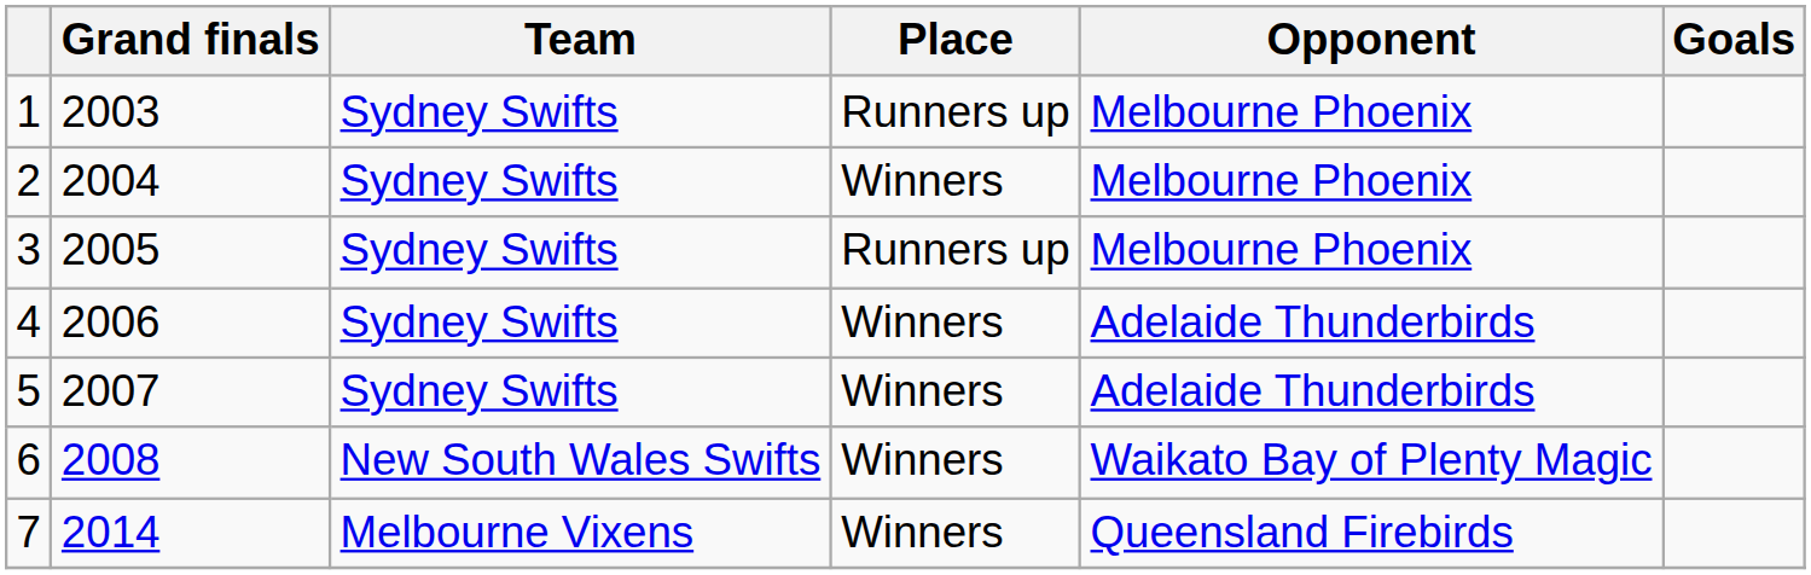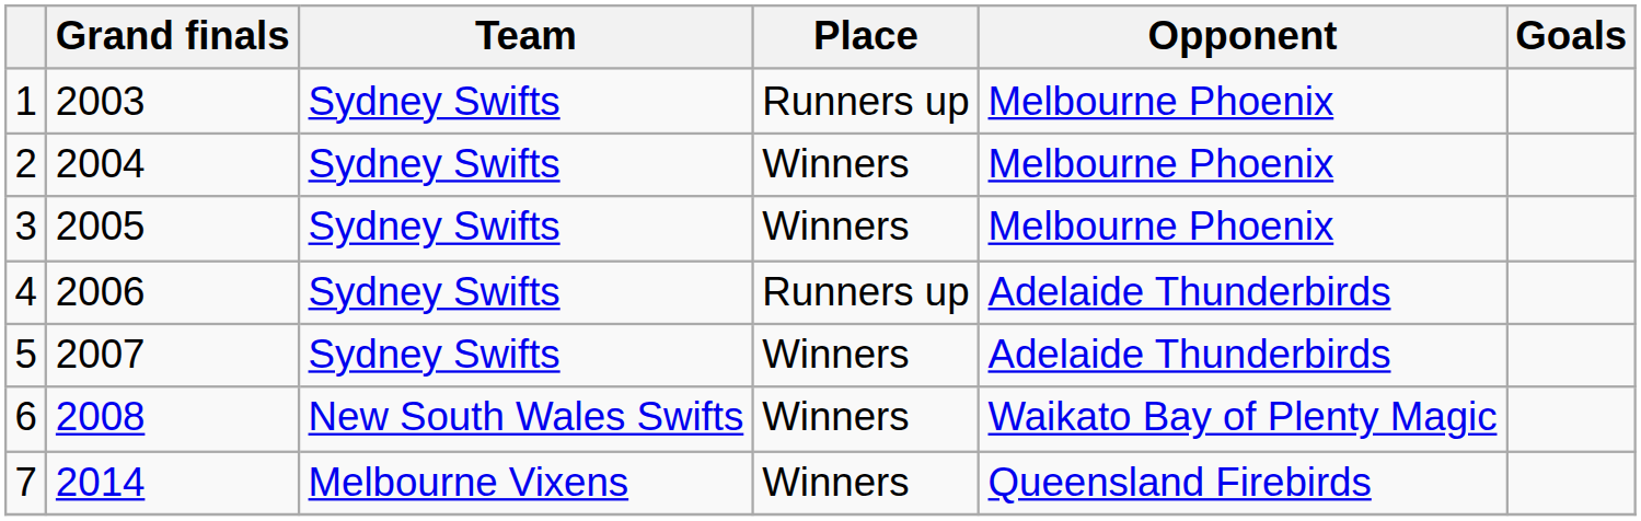 <table class="wikitable collapsible">
 <tr>
 <th></th>
 <th>Grand finals</th>
 <th>Team</th>
 <th>Place</th>
 <th>Opponent</th>
 <th>Goals</th>
 </tr>
 <tr>
 <td>1</td>
 <td>2003</td>
 <td><a href='#'>Sydney Swifts</a></td>
 <td>Runners up</td>
 <td><a href='#'>Melbourne Phoenix</a></td>
 <td></td>
 </tr>
 <tr>
 <td>2</td>
 <td>2004</td>
 <td><a href='#'>Sydney Swifts</a></td>
 <td>Winners</td>
 <td><a href='#'>Melbourne Phoenix</a></td>
 <td></td>
 </tr>
 <tr>
 <td>3</td>
 <td>2005</td>
 <td><a href='#'>Sydney Swifts</a></td>
-<td>Runners up</td>
+<td>Winners</td>
 <td><a href='#'>Melbourne Phoenix</a></td>
 <td></td>
 </tr>
 <tr>
 <td>4</td>
 <td>2006</td>
 <td><a href='#'>Sydney Swifts</a></td>
-<td>Winners</td>
+<td>Runners up</td>
 <td><a href='#'>Adelaide Thunderbirds</a></td>
 <td></td>
 </tr>
 <tr>
 <td>5</td>
 <td>2007</td>
 <td><a href='#'>Sydney Swifts</a></td>
 <td>Winners</td>
 <td><a href='#'>Adelaide Thunderbirds</a></td>
 <td></td>
 </tr>
 <tr>
 <td>6</td>
 <td><a href='#'>2008</a></td>
 <td><a href='#'>New South Wales Swifts</a></td>
 <td>Winners</td>
 <td><a href='#'>Waikato Bay of Plenty Magic</a></td>
 <td></td>
 </tr>
 <tr>
 <td>7</td>
 <td><a href='#'>2014</a></td>
 <td><a href='#'>Melbourne Vixens</a></td>
 <td>Winners</td>
 <td><a href='#'>Queensland Firebirds</a></td>
 <td></td>
 </tr>
 <tr>
 </tr>
 </table>
